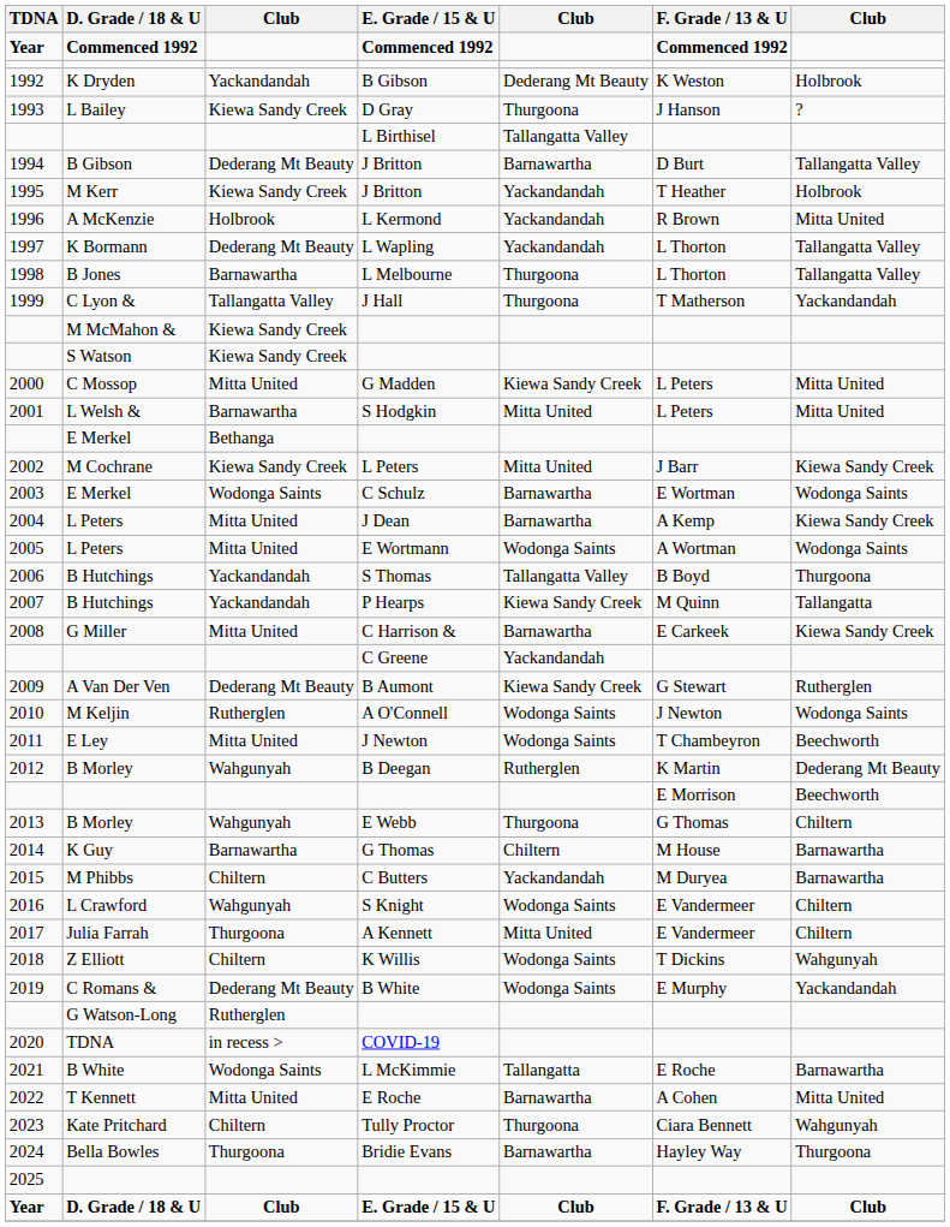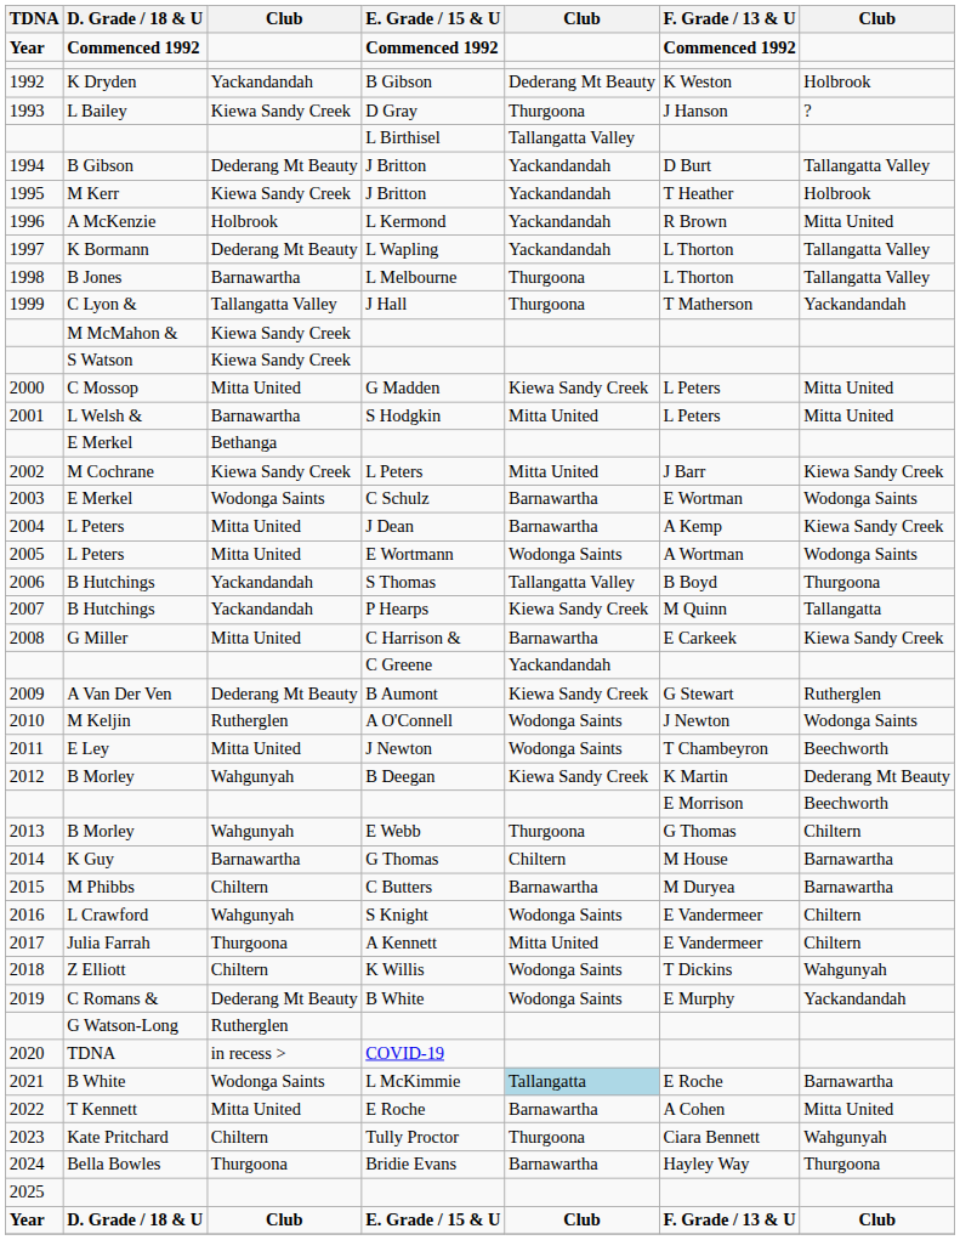 <table class="wikitable collapsible collapsed">
 <tr>
 <th>TDNA</th>
 <th><span>D. Grade / 18 & U</span></th>
 <th>Club</th>
 <th><span>E. Grade / 15 & U</span></th>
 <th>Club</th>
 <th><span>F. Grade / 13 & U</span></th>
 <th>Club</th>
 </tr>
 <tr>
 <td><strong>Year</strong></td>
 <td><strong>Commenced 1992</strong></td>
 <td></td>
 <td><strong>Commenced 1992</strong></td>
 <td></td>
 <td><strong>Commenced 1992</strong></td>
 <td></td>
 </tr>
 <tr>
 <td></td>
 <td></td>
 <td></td>
 <td></td>
 <td></td>
 <td></td>
 <td></td>
 </tr>
 <tr>
 <td>1992</td>
 <td>K Dryden</td>
 <td>Yackandandah</td>
 <td>B Gibson</td>
 <td>Dederang Mt Beauty</td>
 <td>K Weston</td>
 <td>Holbrook</td>
 </tr>
 <tr>
 <td>1993</td>
 <td>L Bailey</td>
 <td>Kiewa Sandy Creek</td>
 <td>D Gray</td>
 <td>Thurgoona</td>
 <td>J Hanson</td>
 <td>?</td>
 </tr>
 <tr>
 <td></td>
 <td></td>
 <td></td>
 <td>L Birthisel</td>
 <td>Tallangatta Valley</td>
 <td></td>
 <td></td>
 </tr>
 <tr>
 <td>1994</td>
 <td>B Gibson</td>
 <td>Dederang Mt Beauty</td>
 <td>J Britton</td>
-<td>Barnawartha</td>
+<td>Yackandandah</td>
 <td>D Burt</td>
 <td>Tallangatta Valley</td>
 </tr>
 <tr>
 <td>1995</td>
 <td>M Kerr</td>
 <td>Kiewa Sandy Creek</td>
 <td>J Britton</td>
 <td>Yackandandah</td>
 <td>T Heather</td>
 <td>Holbrook</td>
 </tr>
 <tr>
 <td>1996</td>
 <td>A McKenzie</td>
 <td>Holbrook</td>
 <td>L Kermond</td>
 <td>Yackandandah</td>
 <td>R Brown</td>
 <td>Mitta United</td>
 </tr>
 <tr>
 <td>1997</td>
 <td>K Bormann</td>
 <td>Dederang Mt Beauty</td>
 <td>L Wapling</td>
 <td>Yackandandah</td>
 <td>L Thorton</td>
 <td>Tallangatta Valley</td>
 </tr>
 <tr>
 <td>1998</td>
 <td>B Jones</td>
 <td>Barnawartha</td>
 <td>L Melbourne</td>
 <td>Thurgoona</td>
 <td>L Thorton</td>
 <td>Tallangatta Valley</td>
 </tr>
 <tr>
 <td>1999</td>
 <td>C Lyon &</td>
 <td>Tallangatta Valley</td>
 <td>J Hall</td>
 <td>Thurgoona</td>
 <td>T Matherson</td>
 <td>Yackandandah</td>
 </tr>
 <tr>
 <td></td>
 <td>M McMahon &</td>
 <td>Kiewa Sandy Creek</td>
 <td></td>
 <td></td>
 <td></td>
 <td></td>
 </tr>
 <tr>
 <td></td>
 <td>S Watson</td>
 <td>Kiewa Sandy Creek</td>
 <td></td>
 <td></td>
 <td></td>
 <td></td>
 </tr>
 <tr>
 <td>2000</td>
 <td>C Mossop</td>
 <td>Mitta United</td>
 <td>G Madden</td>
 <td>Kiewa Sandy Creek</td>
 <td>L Peters</td>
 <td>Mitta United</td>
 </tr>
 <tr>
 <td>2001</td>
 <td>L Welsh &</td>
 <td>Barnawartha</td>
 <td>S Hodgkin</td>
 <td>Mitta United</td>
 <td>L Peters</td>
 <td>Mitta United</td>
 </tr>
 <tr>
 <td></td>
 <td>E Merkel</td>
 <td>Bethanga</td>
 <td></td>
 <td></td>
 <td></td>
 <td></td>
 </tr>
 <tr>
 <td>2002</td>
 <td>M Cochrane</td>
 <td>Kiewa Sandy Creek</td>
 <td>L Peters</td>
 <td>Mitta United</td>
 <td>J Barr</td>
 <td>Kiewa Sandy Creek</td>
 </tr>
 <tr>
 <td>2003</td>
 <td>E Merkel</td>
 <td>Wodonga Saints</td>
 <td>C Schulz</td>
 <td>Barnawartha</td>
 <td>E Wortman</td>
 <td>Wodonga Saints</td>
 </tr>
 <tr>
 <td>2004</td>
 <td>L Peters</td>
 <td>Mitta United</td>
 <td>J Dean</td>
 <td>Barnawartha</td>
 <td>A Kemp</td>
 <td>Kiewa Sandy Creek</td>
 </tr>
 <tr>
 <td>2005</td>
 <td>L Peters</td>
 <td>Mitta United</td>
 <td>E Wortmann</td>
 <td>Wodonga Saints</td>
 <td>A Wortman</td>
 <td>Wodonga Saints</td>
 </tr>
 <tr>
 <td>2006</td>
 <td>B Hutchings</td>
 <td>Yackandandah</td>
 <td>S Thomas</td>
 <td>Tallangatta Valley</td>
 <td>B Boyd</td>
 <td>Thurgoona</td>
 </tr>
 <tr>
 <td>2007</td>
 <td>B Hutchings</td>
 <td>Yackandandah</td>
 <td>P Hearps</td>
 <td>Kiewa Sandy Creek</td>
 <td>M Quinn</td>
 <td>Tallangatta</td>
 </tr>
 <tr>
 <td>2008</td>
 <td>G Miller</td>
 <td>Mitta United</td>
 <td>C Harrison &</td>
 <td>Barnawartha</td>
 <td>E Carkeek</td>
 <td>Kiewa Sandy Creek</td>
 </tr>
 <tr>
 <td></td>
 <td></td>
 <td></td>
 <td>C Greene</td>
 <td>Yackandandah</td>
 <td></td>
 <td></td>
 </tr>
 <tr>
 <td>2009</td>
 <td>A Van Der Ven</td>
 <td>Dederang Mt Beauty</td>
 <td>B Aumont</td>
 <td>Kiewa Sandy Creek</td>
 <td>G Stewart</td>
 <td>Rutherglen</td>
 </tr>
 <tr>
 <td>2010</td>
 <td>M Keljin</td>
 <td>Rutherglen</td>
 <td>A O'Connell</td>
 <td>Wodonga Saints</td>
 <td>J Newton</td>
 <td>Wodonga Saints</td>
 </tr>
 <tr>
 <td>2011</td>
 <td>E Ley</td>
 <td>Mitta United</td>
 <td>J Newton</td>
 <td>Wodonga Saints</td>
 <td>T Chambeyron</td>
 <td>Beechworth</td>
 </tr>
 <tr>
 <td>2012</td>
 <td>B Morley</td>
 <td>Wahgunyah</td>
 <td>B Deegan</td>
-<td>Rutherglen</td>
+<td>Kiewa Sandy Creek</td>
 <td>K Martin</td>
 <td>Dederang Mt Beauty</td>
 </tr>
 <tr>
 <td></td>
 <td></td>
 <td></td>
 <td></td>
 <td></td>
 <td>E Morrison</td>
 <td>Beechworth</td>
 </tr>
 <tr>
 <td>2013</td>
 <td>B Morley</td>
 <td>Wahgunyah</td>
 <td>E Webb</td>
 <td>Thurgoona</td>
 <td>G Thomas</td>
 <td>Chiltern</td>
 </tr>
 <tr>
 <td>2014</td>
 <td>K Guy</td>
 <td>Barnawartha</td>
 <td>G Thomas</td>
 <td>Chiltern</td>
 <td>M House</td>
 <td>Barnawartha</td>
 </tr>
 <tr>
 <td>2015</td>
 <td>M Phibbs</td>
 <td>Chiltern</td>
 <td>C Butters</td>
-<td>Yackandandah</td>
+<td>Barnawartha</td>
 <td>M Duryea</td>
 <td>Barnawartha</td>
 </tr>
 <tr>
 <td>2016</td>
 <td>L Crawford</td>
 <td>Wahgunyah</td>
 <td>S Knight</td>
 <td>Wodonga Saints</td>
 <td>E Vandermeer</td>
 <td>Chiltern</td>
 </tr>
 <tr>
 <td>2017</td>
 <td>Julia Farrah</td>
 <td>Thurgoona</td>
 <td>A Kennett</td>
 <td>Mitta United</td>
 <td>E Vandermeer</td>
 <td>Chiltern</td>
 </tr>
 <tr>
 <td>2018</td>
 <td>Z Elliott</td>
 <td>Chiltern</td>
 <td>K Willis</td>
 <td>Wodonga Saints</td>
 <td>T Dickins</td>
 <td>Wahgunyah</td>
 </tr>
 <tr>
 <td>2019</td>
 <td>C Romans &</td>
 <td>Dederang Mt Beauty</td>
 <td>B White</td>
 <td>Wodonga Saints</td>
 <td>E Murphy</td>
 <td>Yackandandah</td>
 </tr>
 <tr>
 <td></td>
 <td>G Watson-Long</td>
 <td>Rutherglen</td>
 <td></td>
 <td></td>
 <td></td>
 <td></td>
 </tr>
 <tr>
 <td>2020</td>
 <td>TDNA</td>
 <td>in recess ></td>
 <td><a href='#'>COVID-19</a></td>
 <td></td>
 <td></td>
 <td></td>
 </tr>
 <tr>
 <td>2021</td>
 <td>B White</td>
 <td>Wodonga Saints</td>
 <td>L McKimmie</td>
-<td>Tallangatta</td>
+<td style="background: lightblue;">Tallangatta</td>
 <td>E Roche</td>
 <td>Barnawartha</td>
 </tr>
 <tr>
 <td>2022</td>
 <td>T Kennett</td>
 <td>Mitta United</td>
 <td>E Roche</td>
 <td>Barnawartha</td>
 <td>A Cohen</td>
 <td>Mitta United</td>
 </tr>
 <tr>
 <td>2023</td>
 <td>Kate Pritchard</td>
 <td>Chiltern</td>
 <td>Tully Proctor</td>
 <td>Thurgoona</td>
 <td>Ciara Bennett</td>
 <td>Wahgunyah</td>
 </tr>
 <tr>
 <td>2024</td>
 <td>Bella Bowles</td>
 <td>Thurgoona</td>
 <td>Bridie Evans</td>
 <td>Barnawartha</td>
 <td>Hayley Way</td>
 <td>Thurgoona</td>
 </tr>
 <tr>
 <td>2025</td>
 <td></td>
 <td></td>
 <td></td>
 <td></td>
 <td></td>
 <td></td>
 </tr>
 <tr>
 <td><strong>Year</strong></td>
 <td><span><strong>D. Grade / 18 & U</strong></span></td>
 <td align=center><strong>Club</strong></td>
 <td><span><strong>E. Grade / 15 & U</strong></span></td>
 <td align=center><strong>Club</strong></td>
 <td><span><strong>F. Grade / 13 & U</strong></span></td>
 <td align=center><strong>Club</strong></td>
 </tr>
 <tr>
 </tr>
 </table>
